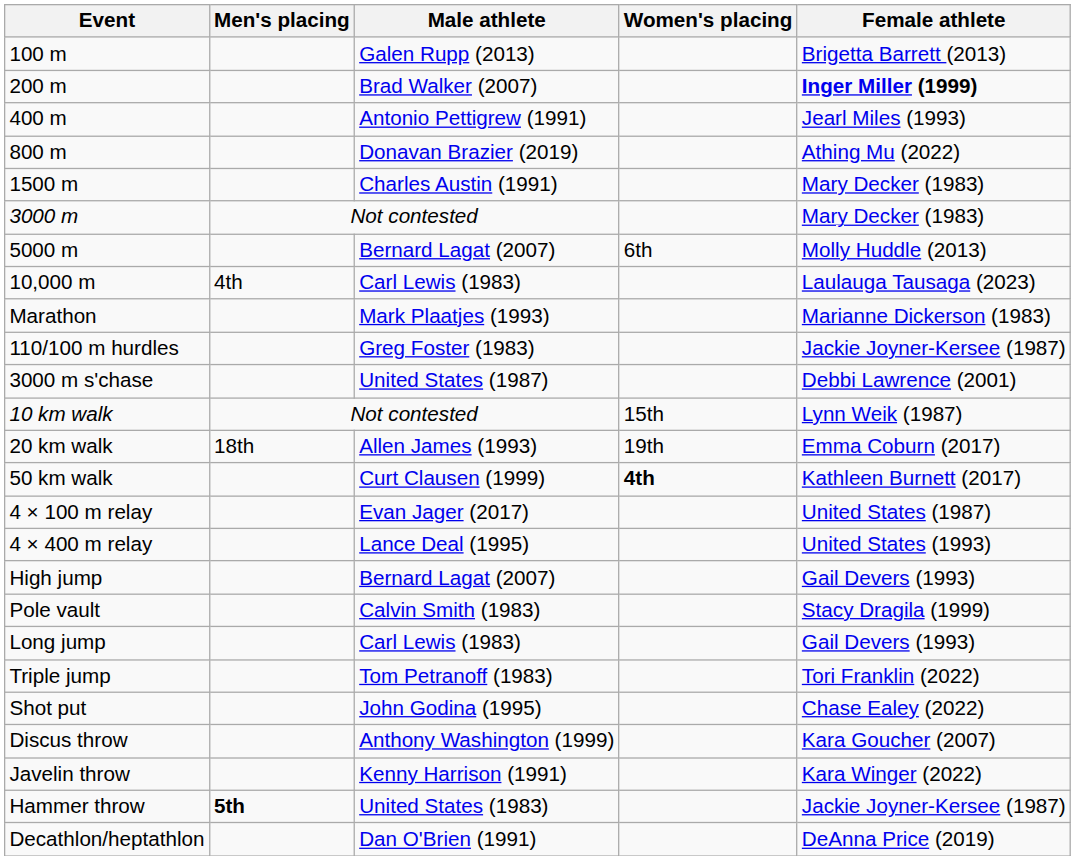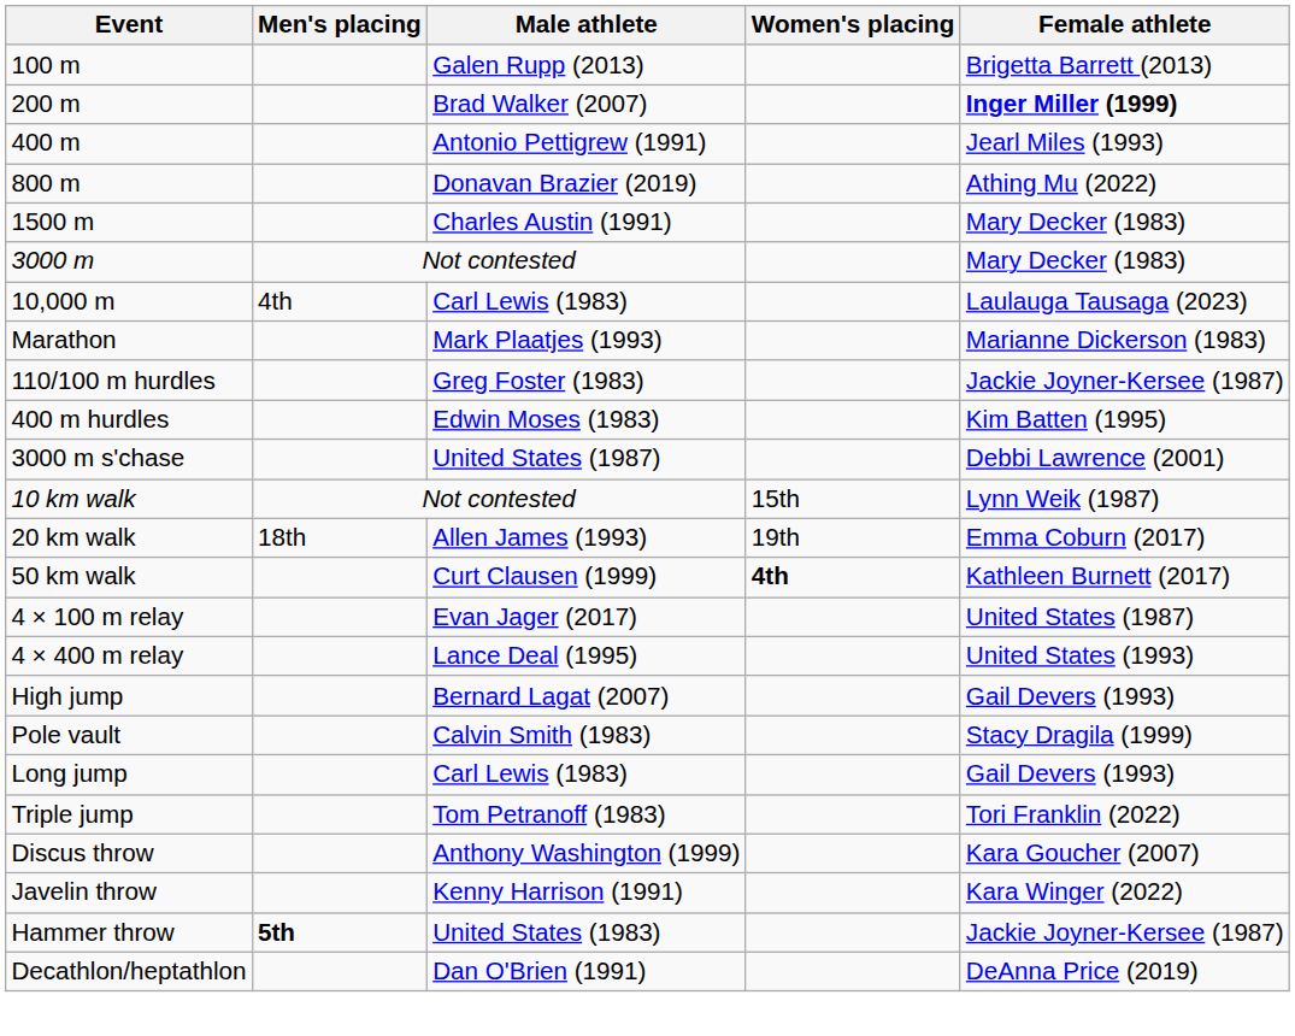 <table class=wikitable>
 <tr>
 <th>Event</th>
 <th>Men's placing</th>
 <th>Male athlete</th>
 <th>Women's placing</th>
 <th>Female athlete</th>
 </tr>
 <tr>
 <td>100 m</td>
 <td></td>
 <td><a href='#'>Galen Rupp</a> (2013)</td>
 <td></td>
 <td><a href='#'>Brigetta Barrett </a> (2013)</td>
 </tr>
 <tr>
 <td>200 m</td>
 <td></td>
 <td><a href='#'>Brad Walker</a> (2007)</td>
 <td></td>
 <td><strong><a href='#'>Inger Miller</a> (1999)</strong></td>
 </tr>
 <tr>
 <td>400 m</td>
 <td></td>
 <td><a href='#'>Antonio Pettigrew</a> (1991)</td>
 <td></td>
 <td><a href='#'>Jearl Miles</a> (1993)</td>
 </tr>
 <tr>
 <td>800 m</td>
 <td></td>
 <td><a href='#'>Donavan Brazier</a> (2019)</td>
 <td></td>
 <td><a href='#'>Athing Mu</a> (2022)</td>
 </tr>
 <tr>
 <td>1500 m</td>
 <td></td>
 <td><a href='#'>Charles Austin</a> (1991)</td>
 <td></td>
 <td><a href='#'>Mary Decker</a> (1983)</td>
 </tr>
 <tr>
 <td><em>3000 m</em></td>
 <td colspan=2 align=center><em>Not contested</em></td>
 <td></td>
 <td><a href='#'>Mary Decker</a> (1983)</td>
 </tr>
 <tr>
-<td>5000 m</td>
-<td></td>
-<td><a href='#'>Bernard Lagat</a> (2007)</td>
-<td>6th</td>
-<td><a href='#'>Molly Huddle</a> (2013)</td>
-</tr>
-<tr>
 <td>10,000 m</td>
 <td>4th</td>
 <td><a href='#'>Carl Lewis</a> (1983)</td>
 <td></td>
 <td><a href='#'>Laulauga Tausaga</a> (2023)</td>
 </tr>
 <tr>
 <td>Marathon</td>
 <td></td>
 <td><a href='#'>Mark Plaatjes</a> (1993)</td>
 <td></td>
 <td><a href='#'>Marianne Dickerson</a> (1983)</td>
 </tr>
 <tr>
 <td>110/100 m hurdles</td>
 <td></td>
 <td><a href='#'>Greg Foster</a> (1983)</td>
 <td></td>
 <td><a href='#'>Jackie Joyner-Kersee</a> (1987)</td>
+</tr>
+<tr>
+<td>400 m hurdles</td>
+<td></td>
+<td><a href='#'>Edwin Moses</a> (1983)</td>
+<td></td>
+<td><a href='#'>Kim Batten</a> (1995)</td>
 </tr>
 <tr>
 <td>3000 m s'chase</td>
 <td></td>
 <td><a href='#'>United States</a> (1987)</td>
 <td></td>
 <td><a href='#'>Debbi Lawrence</a> (2001)</td>
 </tr>
 <tr>
 <td><em>10 km walk</em></td>
 <td colspan=2 align=center><em>Not contested</em></td>
 <td>15th</td>
 <td><a href='#'>Lynn Weik</a> (1987)</td>
 </tr>
 <tr>
 <td>20 km walk</td>
 <td>18th</td>
 <td><a href='#'>Allen James</a> (1993)</td>
 <td>19th</td>
 <td><a href='#'>Emma Coburn</a> (2017)</td>
 </tr>
 <tr>
 <td>50 km walk</td>
 <td></td>
 <td><a href='#'>Curt Clausen</a> (1999)</td>
 <td><strong>4th</strong></td>
 <td><a href='#'>Kathleen Burnett</a> (2017)</td>
 </tr>
 <tr>
 <td>4 × 100 m relay</td>
 <td></td>
 <td><a href='#'>Evan Jager</a> (2017)</td>
 <td></td>
 <td><a href='#'>United States</a> (1987)</td>
 </tr>
 <tr>
 <td>4 × 400 m relay</td>
 <td></td>
 <td><a href='#'>Lance Deal</a> (1995)</td>
 <td></td>
 <td><a href='#'>United States</a> (1993)</td>
 </tr>
 <tr>
 <td>High jump</td>
 <td></td>
 <td><a href='#'>Bernard Lagat</a> (2007)</td>
 <td></td>
 <td><a href='#'>Gail Devers</a> (1993)</td>
 </tr>
 <tr>
 <td>Pole vault</td>
 <td></td>
 <td><a href='#'>Calvin Smith</a> (1983)</td>
 <td></td>
 <td><a href='#'>Stacy Dragila</a> (1999)</td>
 </tr>
 <tr>
 <td>Long jump</td>
 <td></td>
 <td><a href='#'>Carl Lewis</a> (1983)</td>
 <td></td>
 <td><a href='#'>Gail Devers</a> (1993)</td>
 </tr>
 <tr>
 <td>Triple jump</td>
 <td></td>
 <td><a href='#'>Tom Petranoff</a> (1983)</td>
 <td></td>
 <td><a href='#'>Tori Franklin</a> (2022)</td>
 </tr>
 <tr>
-<td>Shot put</td>
-<td></td>
-<td><a href='#'>John Godina</a> (1995)</td>
-<td></td>
-<td><a href='#'>Chase Ealey</a> (2022)</td>
-</tr>
-<tr>
 <td>Discus throw</td>
 <td></td>
 <td><a href='#'>Anthony Washington</a> (1999)</td>
 <td></td>
 <td><a href='#'>Kara Goucher</a> (2007)</td>
 </tr>
 <tr>
 <td>Javelin throw</td>
 <td></td>
 <td><a href='#'>Kenny Harrison</a> (1991)</td>
 <td></td>
 <td><a href='#'>Kara Winger</a> (2022)</td>
 </tr>
 <tr>
 <td>Hammer throw</td>
 <td><strong>5th</strong></td>
 <td><a href='#'>United States</a> (1983)</td>
 <td></td>
 <td><a href='#'>Jackie Joyner-Kersee</a> (1987)</td>
 </tr>
 <tr>
 <td>Decathlon/heptathlon</td>
 <td></td>
 <td><a href='#'>Dan O'Brien</a> (1991)</td>
 <td></td>
 <td><a href='#'>DeAnna Price</a> (2019)</td>
 </tr>
 </table>
